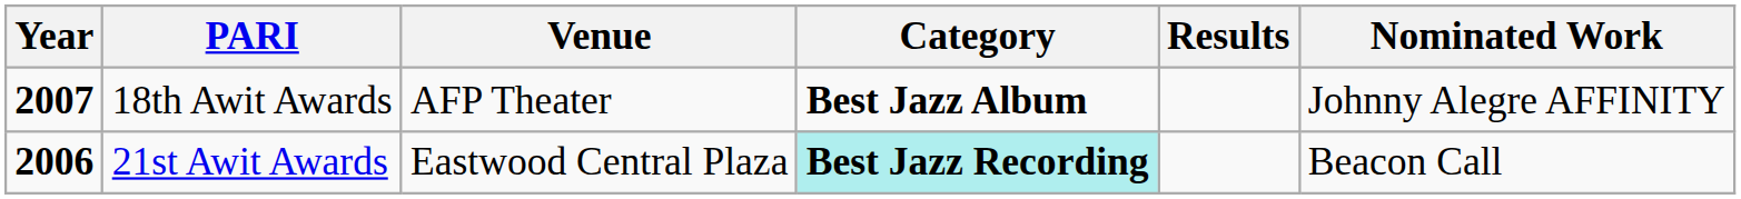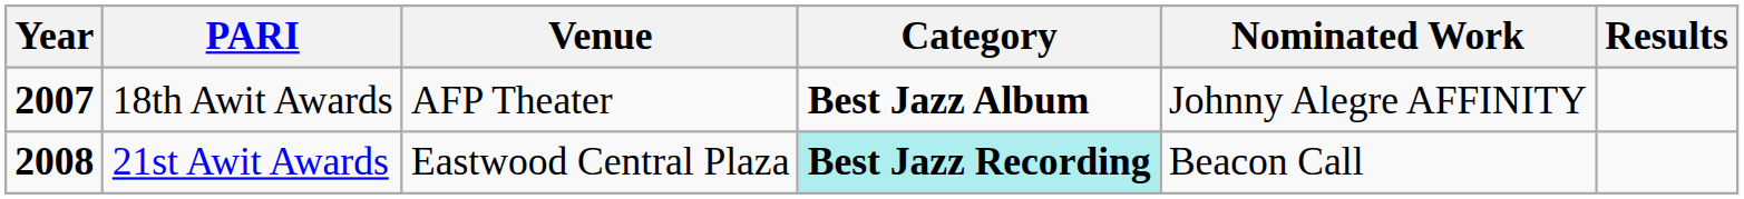 <table class="wikitable">
 <tr>
 <th>Year</th>
 <th><a href='#'>PARI</a></th>
 <th>Venue</th>
 <th>Category</th>
+<th>Nominated Work</th>
 <th>Results</th>
-<th>Nominated Work</th>
 </tr>
 <tr>
 <td><strong>2007</strong></td>
 <td>18th Awit Awards</td>
 <td>AFP Theater</td>
 <td><strong>Best Jazz Album</strong></td>
+<td>Johnny Alegre AFFINITY</td>
 <td></td>
-<td>Johnny Alegre AFFINITY</td>
 </tr>
 <tr>
-<td><strong>2006</strong></td>
+<td><strong>2008</strong></td>
 <td><a href='#'>21st Awit Awards</a></td>
 <td>Eastwood Central Plaza</td>
 <td style="background: paleturquoise;"><strong>Best Jazz Recording</strong></td>
+<td>Beacon Call</td>
 <td></td>
-<td>Beacon Call</td>
 </tr>
 </table>
